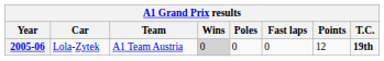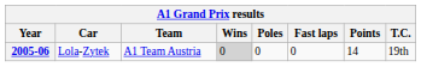 <table class="wikitable collapsible collapsed" style="font-size:95%; width:550px">
 <tr>
 <th colspan=8><a href='#'>A1 Grand Prix</a> results</th>
 </tr>
 <tr>
 <th>Year</th>
 <th>Car</th>
 <th>Team</th>
 <th>Wins</th>
 <th>Poles</th>
 <th>Fast laps</th>
 <th>Points</th>
 <th>T.C.</th>
 </tr>
 <tr>
 <th><a href='#'>2005-06</a></th>
 <td><a href='#'>Lola</a>-<a href='#'>Zytek</a></td>
 <td> <a href='#'>A1 Team Austria</a></td>
 <td style="background: lightgrey;">0</td>
 <td>0</td>
 <td>0</td>
-<td>12</td>
-<td><strong>19th</strong></td>
+<td>14</td>
+<td>19th</td>
 </tr>
 </table>
